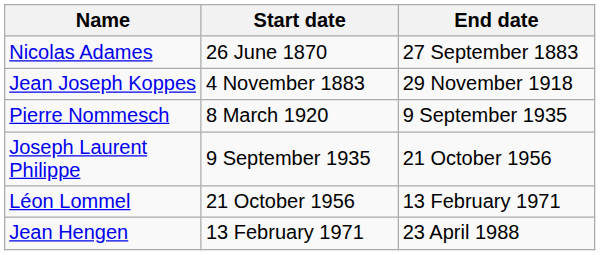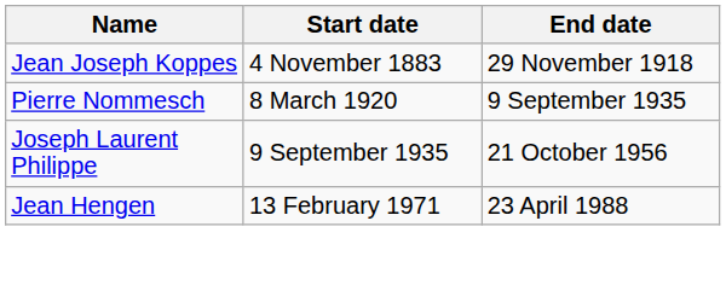 <table class="wikitable">
 <tr>
 <th width=150>Name</th>
 <th width=150>Start date</th>
 <th width=150>End date</th>
-</tr>
-<tr>
-<td><a href='#'>Nicolas Adames</a></td>
-<td>26 June 1870</td>
-<td>27 September 1883</td>
 </tr>
 <tr>
 <td><a href='#'>Jean Joseph Koppes</a></td>
 <td>4 November 1883</td>
 <td>29 November 1918</td>
 </tr>
 <tr>
 <td><a href='#'>Pierre Nommesch</a></td>
 <td>8 March 1920</td>
 <td>9 September 1935</td>
 </tr>
 <tr>
 <td><a href='#'>Joseph Laurent Philippe</a></td>
 <td>9 September 1935</td>
 <td>21 October 1956</td>
 </tr>
 <tr>
-<td><a href='#'>Léon Lommel</a></td>
-<td>21 October 1956</td>
-<td>13 February 1971</td>
-</tr>
-<tr>
 <td><a href='#'>Jean Hengen</a></td>
 <td>13 February 1971</td>
 <td>23 April 1988</td>
 </tr>
 </table>
